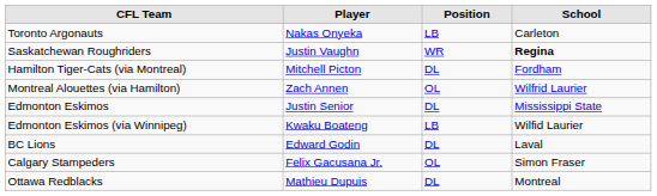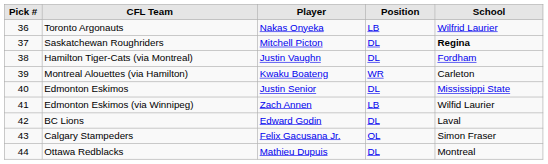 <table class="wikitable" style="width: 100%">
 <tr>
+<th style="background:#E5E5E5;" width=7%>Pick #</th>
 <th width=40% style="background:#E5E5E5;">CFL Team</th>
 <th width=20% style="background:#E5E5E5;">Player</th>
 <th width=13% style="background:#E5E5E5;">Position</th>
 <th width=20% style="background:#E5E5E5;">School</th>
 </tr>
 <tr>
+<td align=center>36</td>
 <td>Toronto Argonauts</td>
 <td><a href='#'>Nakas Onyeka</a></td>
 <td><a href='#'>LB</a></td>
-<td>Carleton</td>
+<td><a href='#'>Wilfrid Laurier</a></td>
 </tr>
 <tr>
+<td align=center>37</td>
 <td>Saskatchewan Roughriders</td>
-<td><a href='#'>Justin Vaughn</a></td>
-<td><a href='#'>WR</a></td>
+<td><a href='#'>Mitchell Picton</a></td>
+<td><a href='#'>DL</a></td>
 <td><strong>Regina</strong></td>
 </tr>
 <tr>
+<td align=center>38</td>
 <td>Hamilton Tiger-Cats (via Montreal)</td>
-<td><a href='#'>Mitchell Picton</a></td>
+<td><a href='#'>Justin Vaughn</a></td>
 <td><a href='#'>DL</a></td>
 <td><a href='#'>Fordham</a></td>
 </tr>
 <tr>
+<td align=center>39</td>
 <td>Montreal Alouettes (via Hamilton)</td>
-<td><a href='#'>Zach Annen</a></td>
-<td><a href='#'>OL</a></td>
-<td><a href='#'>Wilfrid Laurier</a></td>
+<td><a href='#'>Kwaku Boateng</a></td>
+<td><a href='#'>WR</a></td>
+<td>Carleton</td>
 </tr>
 <tr>
+<td align=center>40</td>
 <td>Edmonton Eskimos</td>
 <td><a href='#'>Justin Senior</a></td>
 <td><a href='#'>DL</a></td>
 <td><a href='#'>Mississippi State</a></td>
 </tr>
 <tr>
+<td align=center>41</td>
 <td>Edmonton Eskimos (via Winnipeg)</td>
-<td><a href='#'>Kwaku Boateng</a></td>
+<td><a href='#'>Zach Annen</a></td>
 <td><a href='#'>LB</a></td>
 <td>Wilfid Laurier</td>
 </tr>
 <tr>
+<td align=center>42</td>
 <td>BC Lions</td>
 <td><a href='#'>Edward Godin</a></td>
 <td><a href='#'>DL</a></td>
 <td>Laval</td>
 </tr>
 <tr>
+<td align=center>43</td>
 <td>Calgary Stampeders</td>
 <td><a href='#'>Felix Gacusana Jr.</a></td>
 <td><a href='#'>OL</a></td>
 <td>Simon Fraser</td>
 </tr>
 <tr>
+<td align=center>44</td>
 <td>Ottawa Redblacks</td>
 <td><a href='#'>Mathieu Dupuis</a></td>
 <td><a href='#'>DL</a></td>
 <td>Montreal</td>
 </tr>
 </table>
